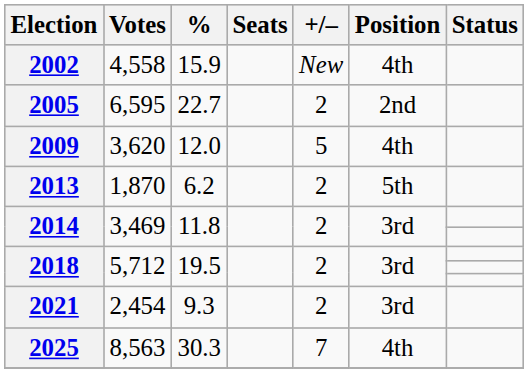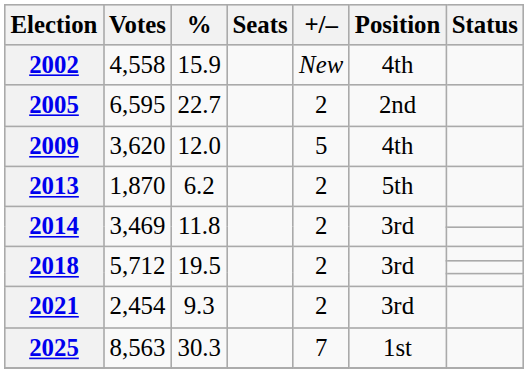 <table class="wikitable" style="font-size:97%; text-align:center;">
 <tr>
 <th>Election</th>
 <th>Votes</th>
 <th>%</th>
 <th>Seats</th>
 <th>+/–</th>
 <th>Position</th>
 <th>Status</th>
 </tr>
 <tr>
 <th><a href='#'>2002</a></th>
 <td>4,558</td>
 <td>15.9</td>
 <td></td>
 <td><em>New</em></td>
 <td> 4th</td>
 <td></td>
 </tr>
 <tr>
 <th><a href='#'>2005</a></th>
 <td>6,595</td>
 <td>22.7</td>
 <td></td>
 <td> 2</td>
 <td> 2nd</td>
 <td></td>
 </tr>
 <tr>
 <th><a href='#'>2009</a></th>
 <td>3,620</td>
 <td>12.0</td>
 <td></td>
 <td> 5</td>
 <td> 4th</td>
 <td></td>
 </tr>
 <tr>
 <th><a href='#'>2013</a></th>
 <td>1,870</td>
 <td>6.2</td>
 <td></td>
 <td> 2</td>
 <td> 5th</td>
 <td></td>
 </tr>
 <tr>
 <th rowspan=2><a href='#'>2014</a></th>
 <td rowspan=2>3,469</td>
 <td rowspan=2>11.8</td>
 <td rowspan=2></td>
 <td rowspan=2> 2</td>
 <td rowspan=2> 3rd</td>
 <td></td>
 </tr>
 <tr>
 <td></td>
 </tr>
 <tr>
 <th rowspan=3><a href='#'>2018</a></th>
 <td rowspan=3>5,712</td>
 <td rowspan=3>19.5</td>
 <td rowspan=3></td>
 <td rowspan=3> 2</td>
 <td rowspan=3> 3rd</td>
 <td></td>
 </tr>
 <tr>
 <td></td>
 </tr>
 <tr>
 <td></td>
 </tr>
 <tr>
 <th><a href='#'>2021</a></th>
 <td>2,454</td>
 <td>9.3</td>
 <td></td>
 <td> 2</td>
 <td> 3rd</td>
 <td></td>
 </tr>
 <tr>
 <th><a href='#'>2025</a></th>
 <td>8,563</td>
 <td>30.3</td>
 <td></td>
 <td> 7</td>
-<td> 4th</td>
+<td> 1st</td>
 <td></td>
 </tr>
 <tr>
 </tr>
 </table>
